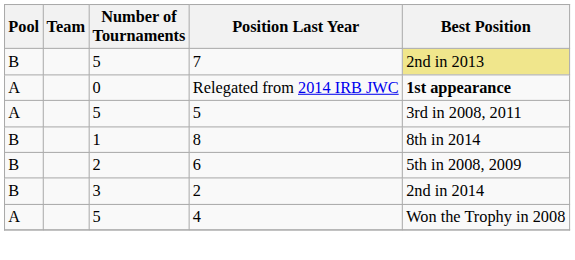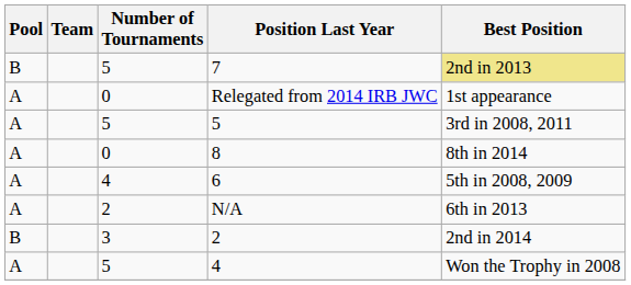 <table class="wikitable sortable">
 <tr>
 <th>Pool</th>
 <th>Team</th>
 <th>Number of <br> Tournaments</th>
 <th>Position Last Year</th>
 <th>Best Position</th>
 </tr>
 <tr>
 <td>B</td>
 <td></td>
 <td>5</td>
 <td>7</td>
 <td style="background: khaki;">2nd in 2013</td>
 </tr>
 <tr>
 <td>A</td>
 <td></td>
 <td>0</td>
 <td>Relegated from <a href='#'>2014 IRB JWC</a></td>
-<td><strong>1st appearance</strong></td>
+<td>1st appearance</td>
 </tr>
 <tr>
 <td>A</td>
 <td></td>
 <td>5</td>
 <td>5</td>
 <td>3rd in 2008, 2011</td>
 </tr>
 <tr>
-<td>B</td>
+<td>A</td>
 <td></td>
-<td>1</td>
+<td>0</td>
 <td>8</td>
 <td>8th in 2014</td>
 </tr>
 <tr>
-<td>B</td>
+<td>A</td>
+<td></td>
+<td>4</td>
+<td>6</td>
+<td>5th in 2008, 2009</td>
+</tr>
+<tr>
+<td>A</td>
 <td></td>
 <td>2</td>
-<td>6</td>
-<td>5th in 2008, 2009</td>
+<td>N/A</td>
+<td>6th in 2013</td>
 </tr>
 <tr>
 <td>B</td>
 <td></td>
 <td>3</td>
 <td>2</td>
 <td>2nd in 2014</td>
 </tr>
 <tr>
 <td>A</td>
 <td></td>
 <td>5</td>
 <td>4</td>
 <td>Won the Trophy in 2008</td>
 </tr>
 <tr>
 </tr>
 </table>
